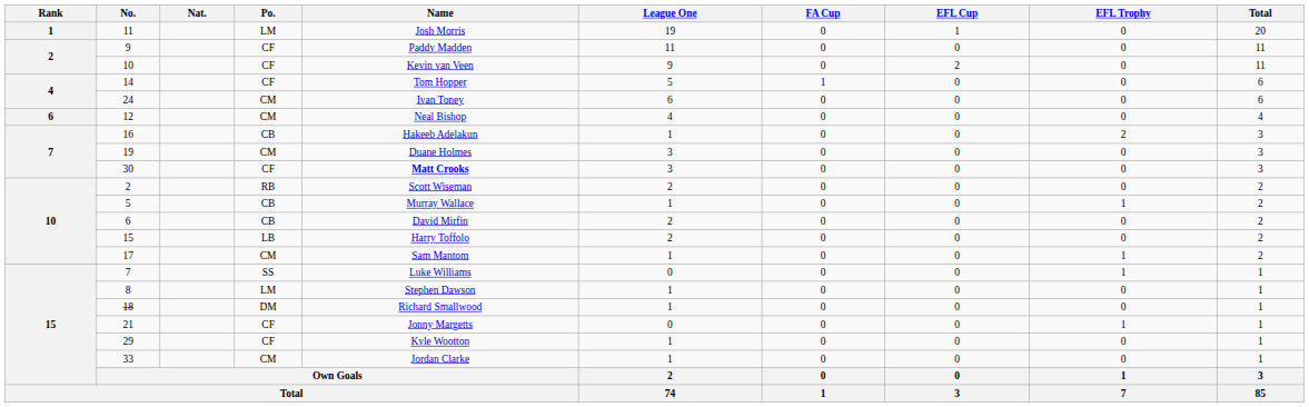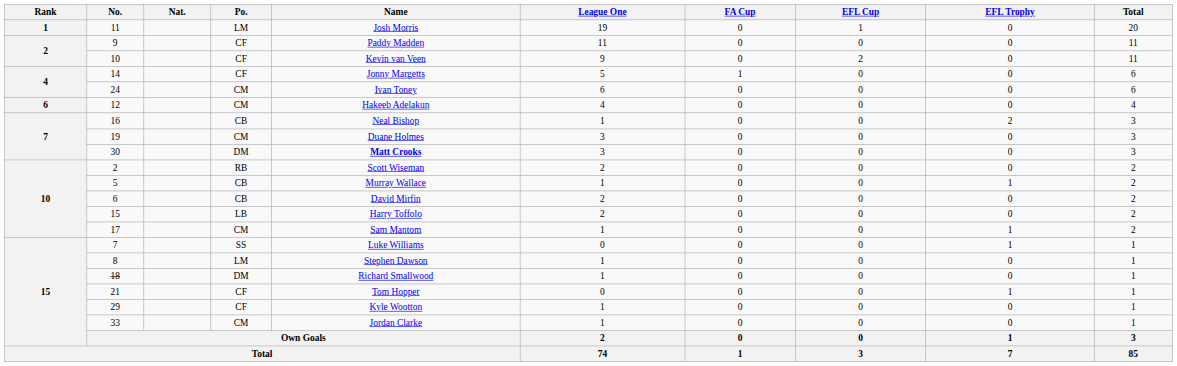 <table class="wikitable" style="text-align:center; font-size:95%; width:95%;">
 <tr>
 <th>Rank</th>
 <th>No.</th>
 <th>Nat.</th>
 <th>Po.</th>
 <th>Name</th>
 <th><a href='#'>League One</a></th>
 <th><a href='#'>FA Cup</a></th>
 <th><a href='#'>EFL Cup</a></th>
 <th><a href='#'>EFL Trophy</a></th>
 <th>Total</th>
 </tr>
 <tr>
 <th rowspan=1>1</th>
 <td>11</td>
 <td></td>
 <td>LM</td>
 <td><a href='#'>Josh Morris</a></td>
 <td>19</td>
 <td>0</td>
 <td>1</td>
 <td>0</td>
 <td>20</td>
 </tr>
 <tr>
 <th rowspan=2>2</th>
 <td>9</td>
 <td></td>
 <td>CF</td>
 <td><a href='#'>Paddy Madden</a></td>
 <td>11</td>
 <td>0</td>
 <td>0</td>
 <td>0</td>
 <td>11</td>
 </tr>
 <tr>
 <td>10</td>
 <td></td>
 <td>CF</td>
 <td><a href='#'>Kevin van Veen</a></td>
 <td>9</td>
 <td>0</td>
 <td>2</td>
 <td>0</td>
 <td>11</td>
 </tr>
 <tr>
 <th rowspan=2>4</th>
 <td>14</td>
 <td></td>
 <td>CF</td>
-<td><a href='#'>Tom Hopper</a></td>
+<td><a href='#'>Jonny Margetts</a></td>
 <td>5</td>
 <td>1</td>
 <td>0</td>
 <td>0</td>
 <td>6</td>
 </tr>
 <tr>
 <td>24</td>
 <td></td>
 <td>CM</td>
 <td><a href='#'>Ivan Toney</a></td>
 <td>6</td>
 <td>0</td>
 <td>0</td>
 <td>0</td>
 <td>6</td>
 </tr>
 <tr>
 <th rowspan=1>6</th>
 <td>12</td>
 <td></td>
 <td>CM</td>
-<td><a href='#'>Neal Bishop</a></td>
+<td><a href='#'>Hakeeb Adelakun</a></td>
 <td>4</td>
 <td>0</td>
 <td>0</td>
 <td>0</td>
 <td>4</td>
 </tr>
 <tr>
 <th rowspan=3>7</th>
 <td>16</td>
 <td></td>
 <td>CB</td>
-<td><a href='#'>Hakeeb Adelakun</a></td>
+<td><a href='#'>Neal Bishop</a></td>
 <td>1</td>
 <td>0</td>
 <td>0</td>
 <td>2</td>
 <td>3</td>
 </tr>
 <tr>
 <td>19</td>
 <td></td>
 <td>CM</td>
 <td><a href='#'>Duane Holmes</a></td>
 <td>3</td>
 <td>0</td>
 <td>0</td>
 <td>0</td>
 <td>3</td>
 </tr>
 <tr>
 <td>30</td>
 <td></td>
-<td>CF</td>
+<td>DM</td>
 <td><strong><a href='#'>Matt Crooks</a></strong></td>
 <td>3</td>
 <td>0</td>
 <td>0</td>
 <td>0</td>
 <td>3</td>
 </tr>
 <tr>
 <th rowspan=5>10</th>
 <td>2</td>
 <td></td>
 <td>RB</td>
 <td><a href='#'>Scott Wiseman</a></td>
 <td>2</td>
 <td>0</td>
 <td>0</td>
 <td>0</td>
 <td>2</td>
 </tr>
 <tr>
 <td>5</td>
 <td></td>
 <td>CB</td>
 <td><a href='#'>Murray Wallace</a></td>
 <td>1</td>
 <td>0</td>
 <td>0</td>
 <td>1</td>
 <td>2</td>
 </tr>
 <tr>
 <td>6</td>
 <td></td>
 <td>CB</td>
 <td><a href='#'>David Mirfin</a></td>
 <td>2</td>
 <td>0</td>
 <td>0</td>
 <td>0</td>
 <td>2</td>
 </tr>
 <tr>
 <td>15</td>
 <td></td>
 <td>LB</td>
 <td><a href='#'>Harry Toffolo</a></td>
 <td>2</td>
 <td>0</td>
 <td>0</td>
 <td>0</td>
 <td>2</td>
 </tr>
 <tr>
 <td>17</td>
 <td></td>
 <td>CM</td>
 <td><a href='#'>Sam Mantom</a></td>
 <td>1</td>
 <td>0</td>
 <td>0</td>
 <td>1</td>
 <td>2</td>
 </tr>
 <tr>
 <th rowspan=7>15</th>
 <td>7</td>
 <td></td>
 <td>SS</td>
 <td><a href='#'>Luke Williams</a></td>
 <td>0</td>
 <td>0</td>
 <td>0</td>
 <td>1</td>
 <td>1</td>
 </tr>
 <tr>
 <td>8</td>
 <td></td>
 <td>LM</td>
 <td><a href='#'>Stephen Dawson</a></td>
 <td>1</td>
 <td>0</td>
 <td>0</td>
 <td>0</td>
 <td>1</td>
 </tr>
 <tr>
 <td><s>18</s></td>
 <td></td>
 <td>DM</td>
 <td><a href='#'>Richard Smallwood</a></td>
 <td>1</td>
 <td>0</td>
 <td>0</td>
 <td>0</td>
 <td>1</td>
 </tr>
 <tr>
 <td>21</td>
 <td></td>
 <td>CF</td>
-<td><a href='#'>Jonny Margetts</a></td>
+<td><a href='#'>Tom Hopper</a></td>
 <td>0</td>
 <td>0</td>
 <td>0</td>
 <td>1</td>
 <td>1</td>
 </tr>
 <tr>
 <td>29</td>
 <td></td>
 <td>CF</td>
 <td><a href='#'>Kyle Wootton</a></td>
 <td>1</td>
 <td>0</td>
 <td>0</td>
 <td>0</td>
 <td>1</td>
 </tr>
 <tr>
 <td>33</td>
 <td></td>
 <td>CM</td>
 <td><a href='#'>Jordan Clarke</a></td>
 <td>1</td>
 <td>0</td>
 <td>0</td>
 <td>0</td>
 <td>1</td>
 </tr>
 <tr>
 <th colspan=4>Own Goals</th>
 <th>2</th>
 <th>0</th>
 <th>0</th>
 <th>1</th>
 <th>3</th>
 </tr>
 <tr>
 <th colspan=5>Total</th>
 <th>74</th>
 <th>1</th>
 <th>3</th>
 <th>7</th>
 <th>85</th>
 </tr>
 </table>
